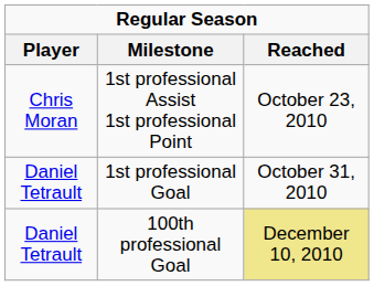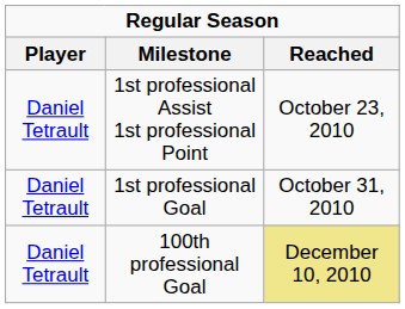 <table class="wikitable"  style="width:50%; text-align:center;">
 <tr>
 <td colspan="10" style="text-align:center;"><strong>Regular Season</strong></td>
 </tr>
 <tr>
 <th>Player</th>
 <th>Milestone</th>
 <th>Reached</th>
 </tr>
 <tr>
-<td><a href='#'>Chris Moran</a></td>
+<td><a href='#'>Daniel Tetrault</a></td>
 <td>1st professional Assist <br> 1st professional Point</td>
 <td>October 23, 2010</td>
 </tr>
 <tr>
 <td><a href='#'>Daniel Tetrault</a></td>
 <td>1st professional Goal</td>
 <td>October 31, 2010</td>
 </tr>
 <tr>
 <td><a href='#'>Daniel Tetrault</a></td>
 <td>100th professional Goal</td>
 <td style="background: khaki;">December 10, 2010</td>
 </tr>
 </table>
